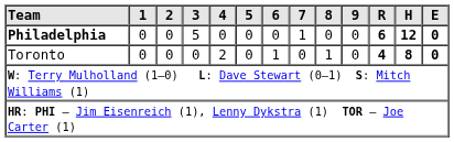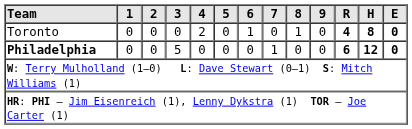 <table border=1 cellspacing=0 width=425 style="margin-left:3em;">
 <tr style="text-align:center; background-color:#e6e6e6;">
 <th align=left width=28%>Team</th>
 <th width=6%>1</th>
 <th width=6%>2</th>
 <th width=6%>3</th>
 <th width=6%>4</th>
 <th width=6%>5</th>
 <th width=6%>6</th>
 <th width=6%>7</th>
 <th width=6%>8</th>
 <th width=6%>9</th>
 <th width=6%>R</th>
 <th width=6%>H</th>
 <th width=6%>E</th>
 </tr>
 <tr style="text-align:center;">
+<td align=left>Toronto</td>
+<td>0</td>
+<td>0</td>
+<td>0</td>
+<td>2</td>
+<td>0</td>
+<td>1</td>
+<td>0</td>
+<td>1</td>
+<td>0</td>
+<td><strong>4</strong></td>
+<td><strong>8</strong></td>
+<td><strong>0</strong></td>
+</tr>
+<tr style="text-align:center;">
 <td align=left><strong>Philadelphia</strong></td>
 <td>0</td>
 <td>0</td>
 <td>5</td>
 <td>0</td>
 <td>0</td>
 <td>0</td>
 <td>1</td>
 <td>0</td>
 <td>0</td>
 <td><strong>6</strong></td>
 <td><strong>12</strong></td>
 <td><strong>0</strong></td>
 </tr>
-<tr style="text-align:center;">
-<td align=left>Toronto</td>
-<td>0</td>
-<td>0</td>
-<td>0</td>
-<td>2</td>
-<td>0</td>
-<td>1</td>
-<td>0</td>
-<td>1</td>
-<td>0</td>
-<td><strong>4</strong></td>
-<td><strong>8</strong></td>
-<td><strong>0</strong></td>
-</tr>
 <tr style="text-align:left;">
 <td colspan=13><small><strong>W</strong>: <a href='#'>Terry Mulholland</a> (1–0)   <strong>L</strong>: <a href='#'>Dave Stewart</a> (0–1)  <strong>S</strong>: <a href='#'>Mitch Williams</a> (1)</small></td>
 </tr>
 <tr style="text-align:left;">
 <td colspan=13><small><strong>HR</strong>: <strong>PHI</strong> – <a href='#'>Jim Eisenreich</a> (1), <a href='#'>Lenny Dykstra</a> (1)  <strong>TOR</strong> – <a href='#'>Joe Carter</a> (1)</small></td>
 </tr>
 </table>
